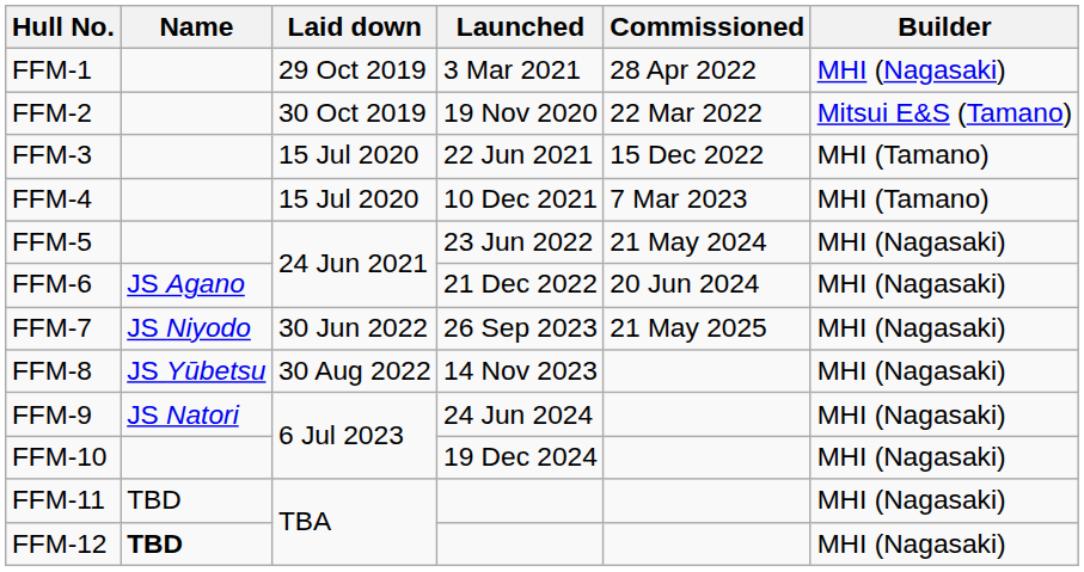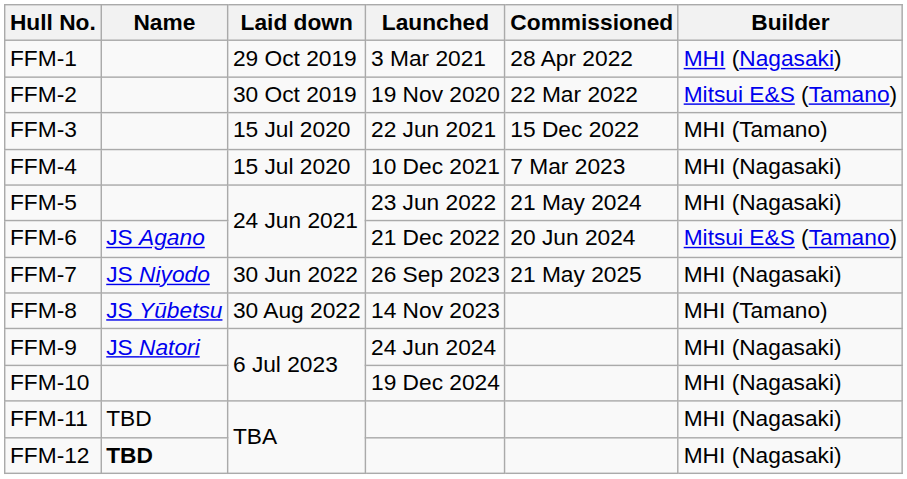 <table class=wikitable>
 <tr>
 <th>Hull No.</th>
 <th>Name</th>
 <th>Laid down</th>
 <th>Launched</th>
 <th>Commissioned</th>
 <th>Builder</th>
 </tr>
 <tr>
 <td>FFM-1</td>
 <td></td>
 <td>29 Oct 2019</td>
 <td>3 Mar 2021</td>
 <td>28 Apr 2022</td>
 <td><a href='#'>MHI</a> (<a href='#'>Nagasaki</a>)</td>
 </tr>
 <tr>
 <td>FFM-2</td>
 <td></td>
 <td>30 Oct 2019</td>
 <td>19 Nov 2020</td>
 <td>22 Mar 2022</td>
 <td><a href='#'>Mitsui E&S</a> (<a href='#'>Tamano</a>)</td>
 </tr>
 <tr>
 <td>FFM-3</td>
 <td></td>
 <td>15 Jul 2020</td>
 <td>22 Jun 2021</td>
 <td>15 Dec 2022</td>
 <td>MHI (Tamano)</td>
 </tr>
 <tr>
 <td>FFM-4</td>
 <td></td>
 <td>15 Jul 2020</td>
 <td>10 Dec 2021</td>
 <td>7 Mar 2023</td>
-<td>MHI (Tamano)</td>
+<td>MHI (Nagasaki)</td>
 </tr>
 <tr>
 <td>FFM-5</td>
 <td></td>
 <td rowspan="2">24 Jun 2021</td>
 <td>23 Jun 2022</td>
 <td>21 May 2024</td>
 <td>MHI (Nagasaki)</td>
 </tr>
 <tr>
 <td>FFM-6</td>
 <td><a href='#'>JS <em>Agano</em></a></td>
 <td>21 Dec 2022</td>
 <td>20 Jun 2024</td>
-<td>MHI (Nagasaki)</td>
+<td><a href='#'>Mitsui E&S</a> (<a href='#'>Tamano</a>)</td>
 </tr>
 <tr>
 <td>FFM-7</td>
 <td><a href='#'>JS <em>Niyodo</em></a></td>
 <td>30 Jun 2022</td>
 <td>26 Sep 2023</td>
 <td>21 May 2025</td>
 <td>MHI (Nagasaki)</td>
 </tr>
 <tr>
 <td>FFM-8</td>
 <td><a href='#'>JS <em>Yūbetsu</em></a></td>
 <td>30 Aug 2022</td>
 <td>14 Nov 2023</td>
 <td></td>
-<td>MHI (Nagasaki)</td>
+<td>MHI (Tamano)</td>
 </tr>
 <tr>
 <td>FFM-9</td>
 <td><a href='#'>JS <em>Natori</em></a></td>
 <td rowspan="2">6 Jul 2023</td>
 <td>24 Jun 2024</td>
 <td></td>
 <td>MHI (Nagasaki)</td>
 </tr>
 <tr>
 <td>FFM-10</td>
 <td></td>
 <td>19 Dec 2024</td>
 <td></td>
 <td>MHI (Nagasaki)</td>
 </tr>
 <tr>
 <td>FFM-11</td>
 <td>TBD</td>
 <td rowspan="2">TBA</td>
 <td></td>
 <td></td>
 <td>MHI (Nagasaki)</td>
 </tr>
 <tr>
 <td>FFM-12</td>
 <td><strong>TBD</strong></td>
 <td></td>
 <td></td>
 <td>MHI (Nagasaki)</td>
 </tr>
 </table>
